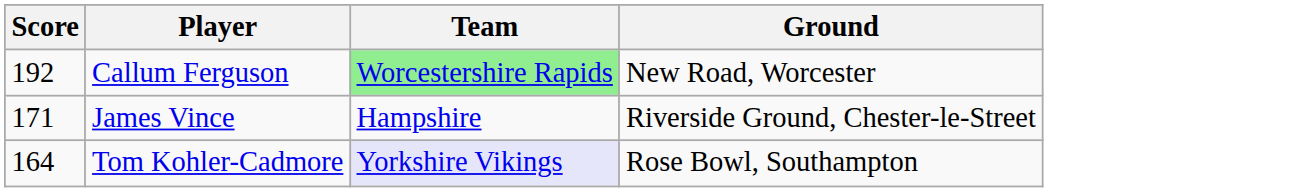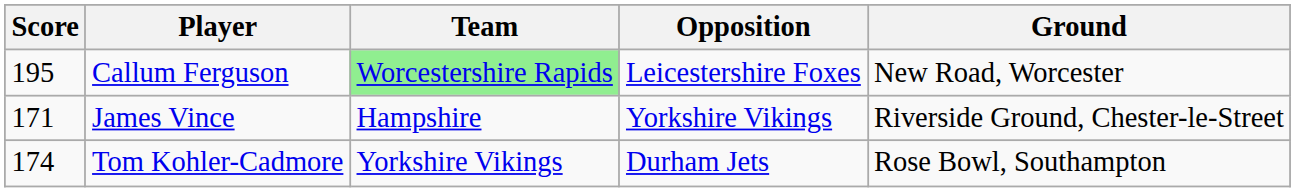 <table class="wikitable">
 <tr>
 <th>Score</th>
 <th>Player</th>
 <th>Team</th>
+<th>Opposition</th>
 <th>Ground</th>
 </tr>
 <tr>
-<td>192</td>
+<td>195</td>
 <td><a href='#'>Callum Ferguson</a></td>
 <td style="background: lightgreen;"><a href='#'>Worcestershire Rapids</a></td>
+<td><a href='#'>Leicestershire Foxes</a></td>
 <td>New Road, Worcester</td>
 </tr>
 <tr>
 <td>171</td>
 <td><a href='#'>James Vince</a></td>
 <td><a href='#'>Hampshire</a></td>
+<td><a href='#'>Yorkshire Vikings</a></td>
 <td>Riverside Ground, Chester-le-Street</td>
 </tr>
 <tr>
-<td>164</td>
+<td>174</td>
 <td><a href='#'>Tom Kohler-Cadmore</a></td>
-<td style="background: lavender;"><a href='#'>Yorkshire Vikings</a></td>
+<td><a href='#'>Yorkshire Vikings</a></td>
+<td><a href='#'>Durham Jets</a></td>
 <td>Rose Bowl, Southampton</td>
 </tr>
 </table>
